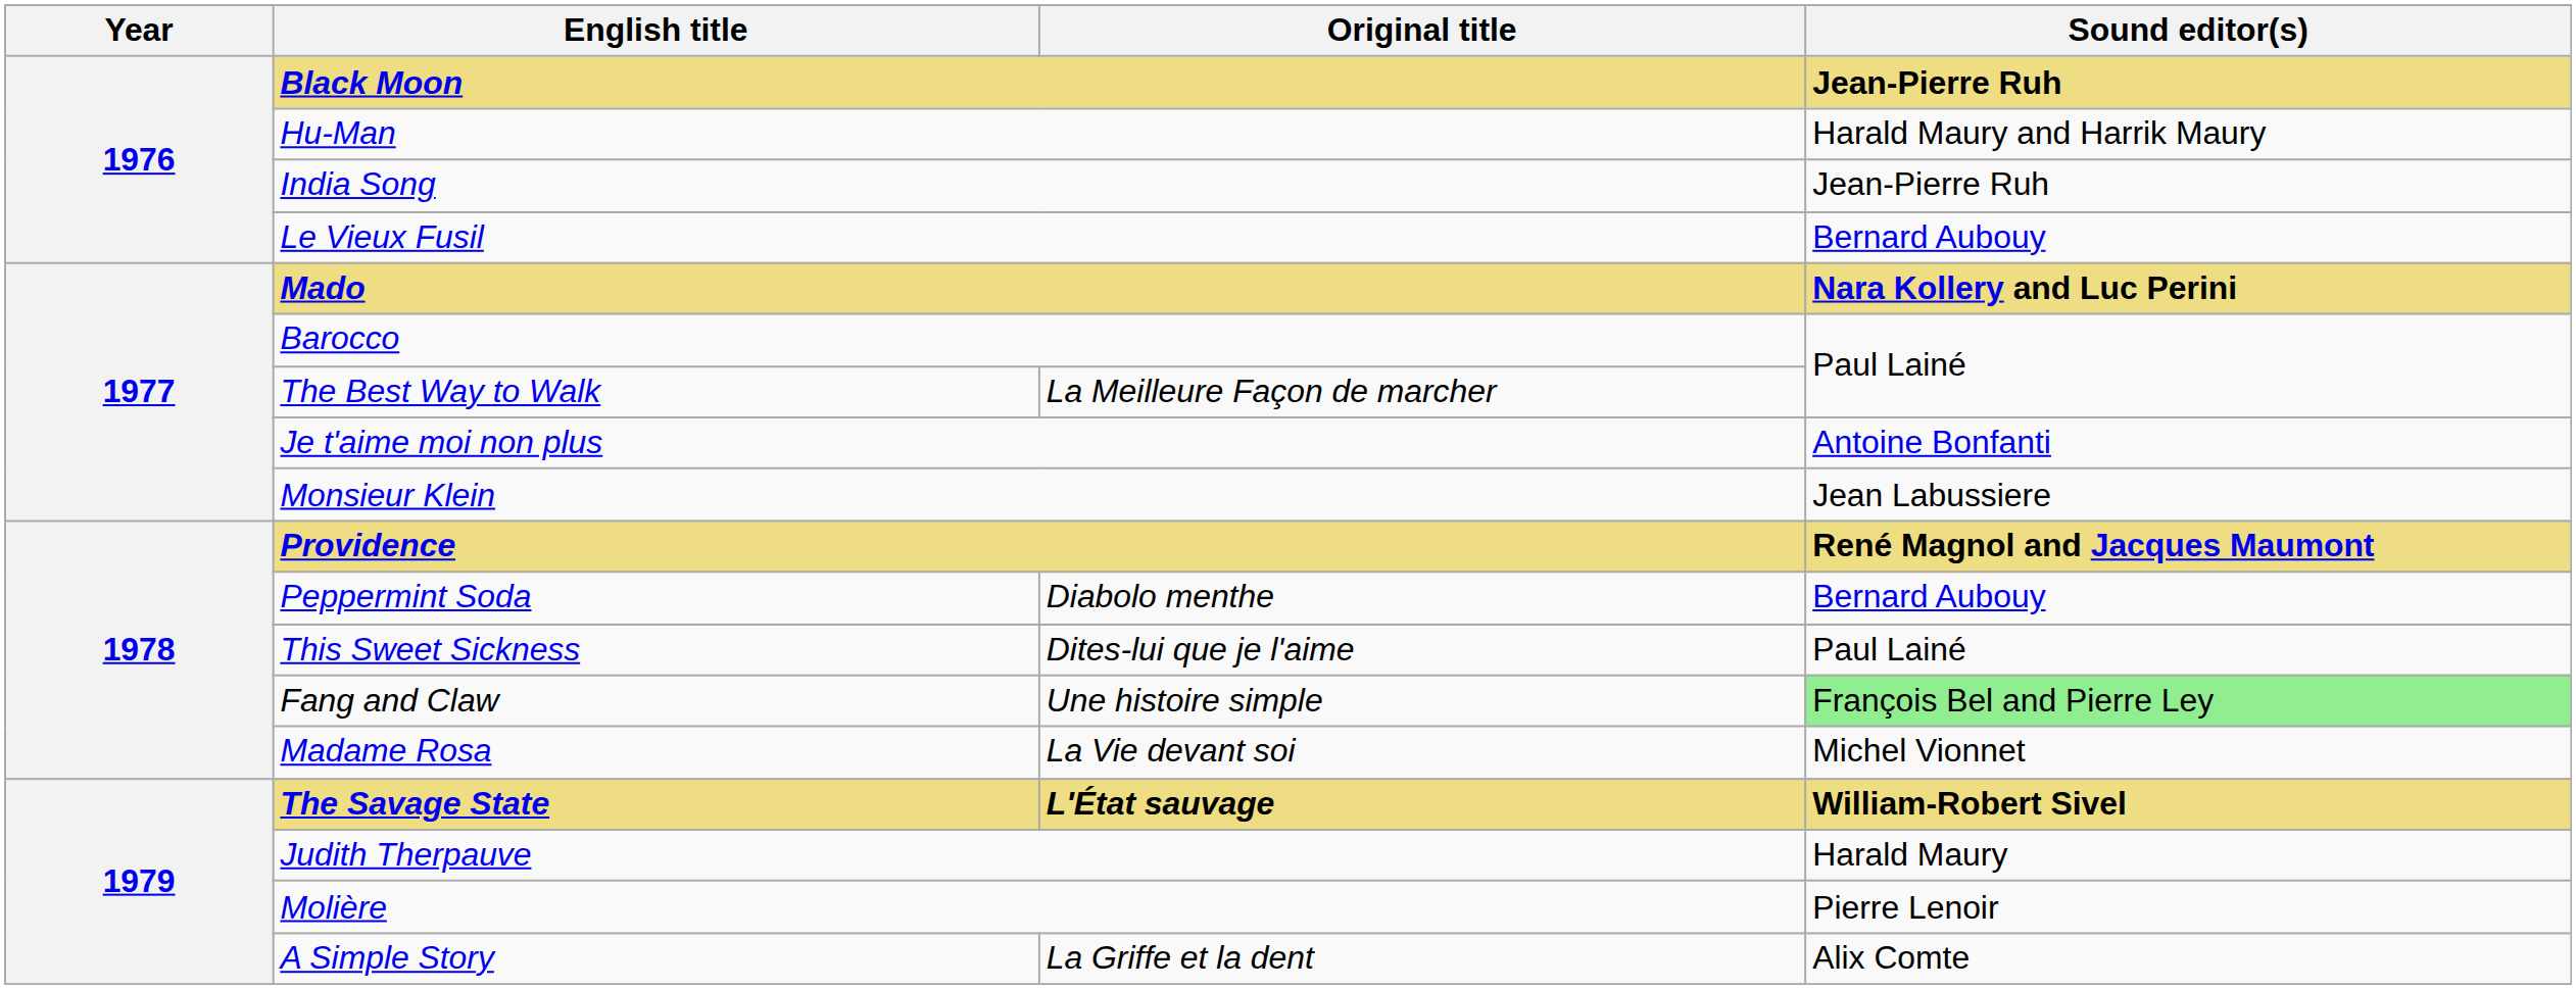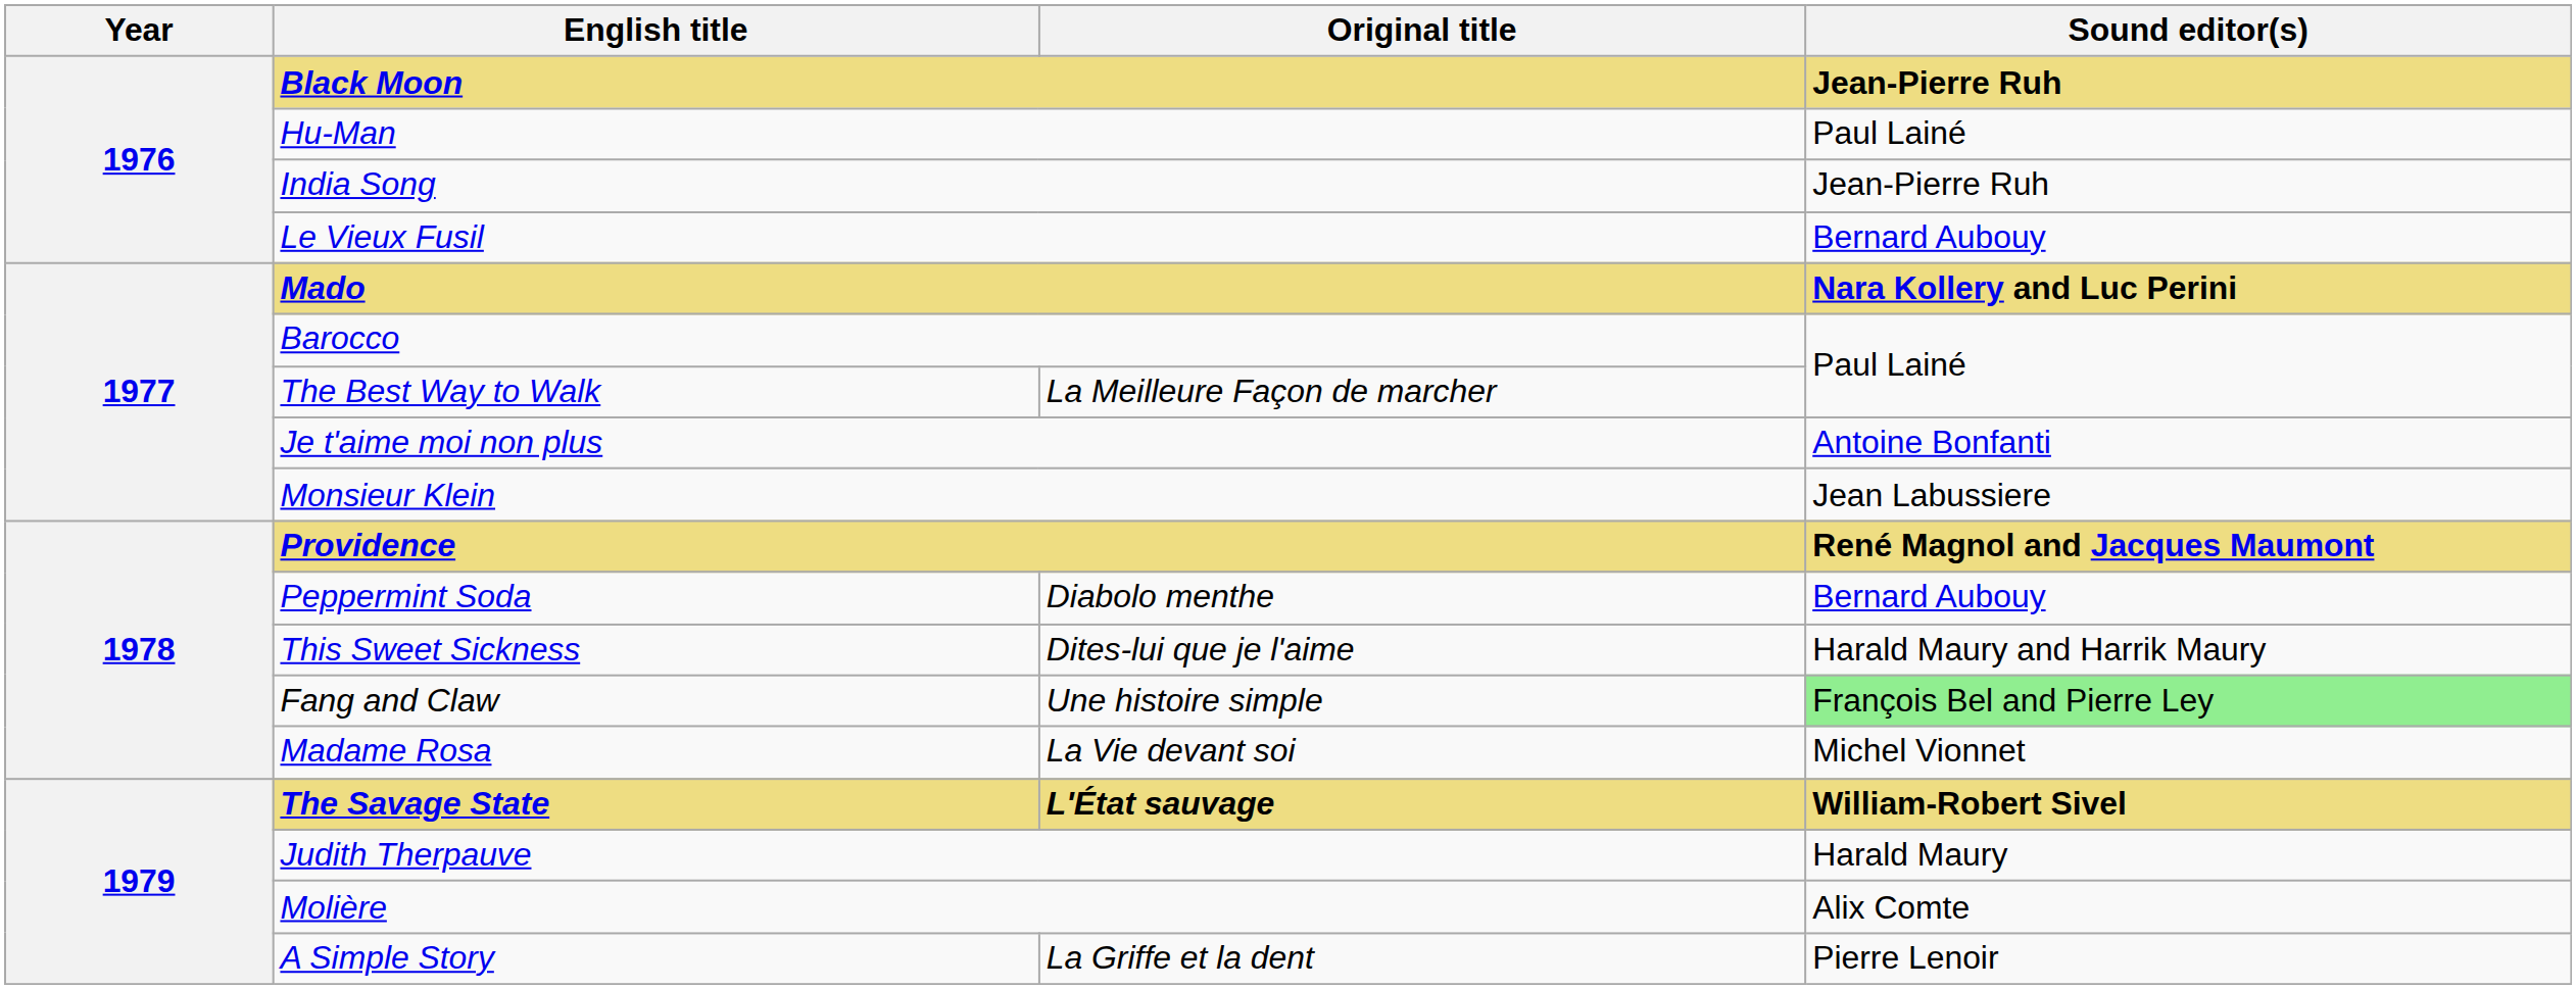 <table class="wikitable" style="width:100%;" cellpadding="5">
 <tr>
 <th style="width:100px;">Year</th>
 <th style="width:300px;">English title</th>
 <th style="width:300px;">Original title</th>
 <th style="width:300px;">Sound editor(s)</th>
 </tr>
 <tr>
 <th rowspan="4" style="text-align:center;"><a href='#'>1976</a></th>
 <td colspan="2" style="background:#eedd82;"><em><a href='#'><strong>Black Moon</strong></a></em></td>
 <td style="background:#eedd82;"><strong>Jean-Pierre Ruh</strong></td>
 </tr>
 <tr>
 <td colspan="2"><em><a href='#'>Hu-Man</a></em></td>
-<td>Harald Maury and Harrik Maury</td>
+<td>Paul Lainé</td>
 </tr>
 <tr>
 <td colspan="2"><em><a href='#'>India Song</a></em></td>
 <td>Jean-Pierre Ruh</td>
 </tr>
 <tr>
 <td colspan="2"><em><a href='#'>Le Vieux Fusil</a></em></td>
 <td><a href='#'>Bernard Aubouy</a></td>
 </tr>
 <tr>
 <th rowspan="5" style="text-align:center;"><a href='#'>1977</a></th>
 <td colspan="2" style="background:#eedd82;"><em><a href='#'><strong>Mado</strong></a></em></td>
 <td style="background:#eedd82;"><strong><a href='#'>Nara Kollery</a> and Luc Perini</strong></td>
 </tr>
 <tr>
 <td colspan="2"><em><a href='#'>Barocco</a></em></td>
 <td rowspan="2">Paul Lainé</td>
 </tr>
 <tr>
 <td><em><a href='#'>The Best Way to Walk</a></em></td>
 <td><em>La Meilleure Façon de marcher</em></td>
 </tr>
 <tr>
 <td colspan="2"><em><a href='#'>Je t'aime moi non plus</a></em></td>
 <td><a href='#'>Antoine Bonfanti</a></td>
 </tr>
 <tr>
 <td colspan="2"><em><a href='#'>Monsieur Klein</a></em></td>
 <td>Jean Labussiere</td>
 </tr>
 <tr>
 <th rowspan="5" style="text-align:center;"><a href='#'>1978</a></th>
 <td colspan="2" style="background:#eedd82;"><em><a href='#'><strong>Providence</strong></a></em></td>
 <td style="background:#eedd82;"><strong>René Magnol and <a href='#'>Jacques Maumont</a></strong></td>
 </tr>
 <tr>
 <td><em><a href='#'>Peppermint Soda</a></em></td>
 <td><em>Diabolo menthe</em></td>
 <td><a href='#'>Bernard Aubouy</a></td>
 </tr>
 <tr>
 <td><em><a href='#'>This Sweet Sickness</a></em></td>
 <td><em>Dites-lui que je l'aime</em></td>
-<td>Paul Lainé</td>
+<td>Harald Maury and Harrik Maury</td>
 </tr>
 <tr>
 <td><em>Fang and Claw</em></td>
 <td><em>Une histoire simple</em></td>
 <td style="background: lightgreen;">François Bel and Pierre Ley</td>
 </tr>
 <tr>
 <td><em><a href='#'>Madame Rosa</a></em></td>
 <td><em>La Vie devant soi</em></td>
 <td>Michel Vionnet</td>
 </tr>
 <tr>
 <th rowspan="4" style="text-align:center;"><a href='#'>1979</a></th>
 <td style="background:#eedd82;"><em><a href='#'><strong>The Savage State</strong></a></em></td>
 <td style="background:#eedd82;"><strong><em>L'État sauvage</em></strong></td>
 <td style="background:#eedd82;"><strong>William-Robert Sivel</strong></td>
 </tr>
 <tr>
 <td colspan="2"><em><a href='#'>Judith Therpauve</a></em></td>
 <td>Harald Maury</td>
 </tr>
 <tr>
 <td colspan="2"><em><a href='#'>Molière</a></em></td>
-<td>Pierre Lenoir</td>
+<td>Alix Comte</td>
 </tr>
 <tr>
 <td><em><a href='#'>A Simple Story</a></em></td>
 <td><em>La Griffe et la dent</em></td>
-<td>Alix Comte</td>
+<td>Pierre Lenoir</td>
 </tr>
 </table>
